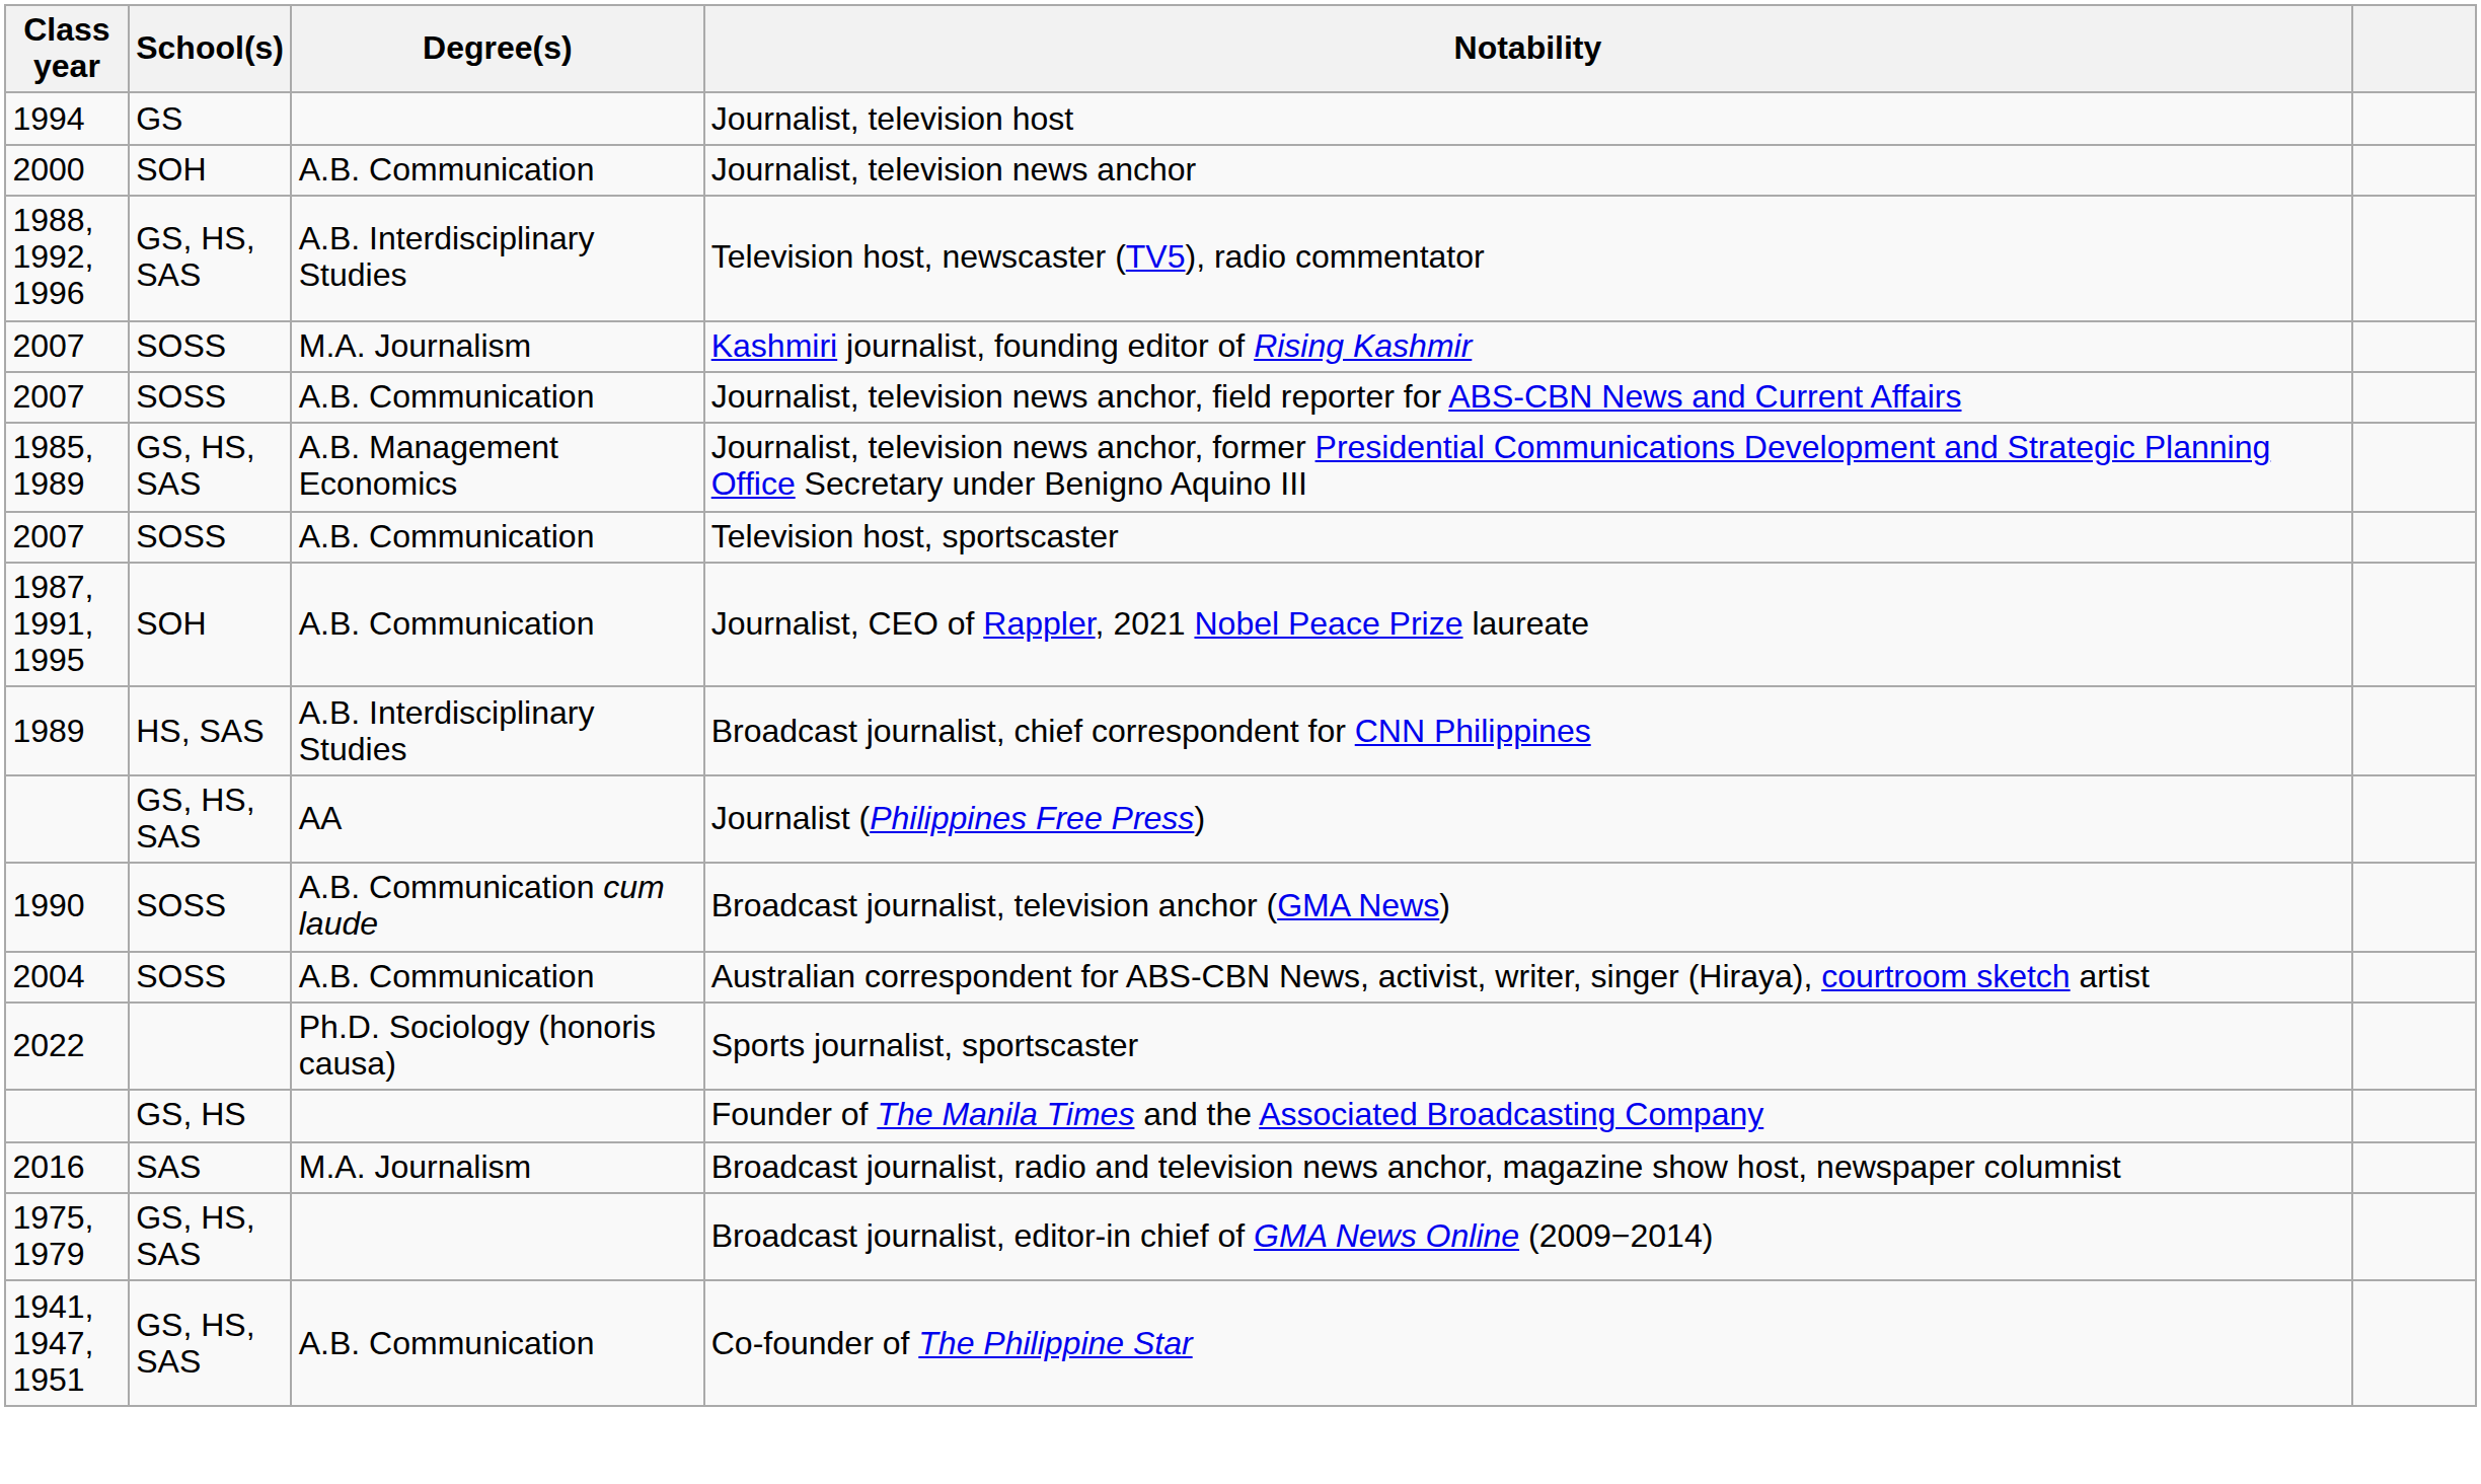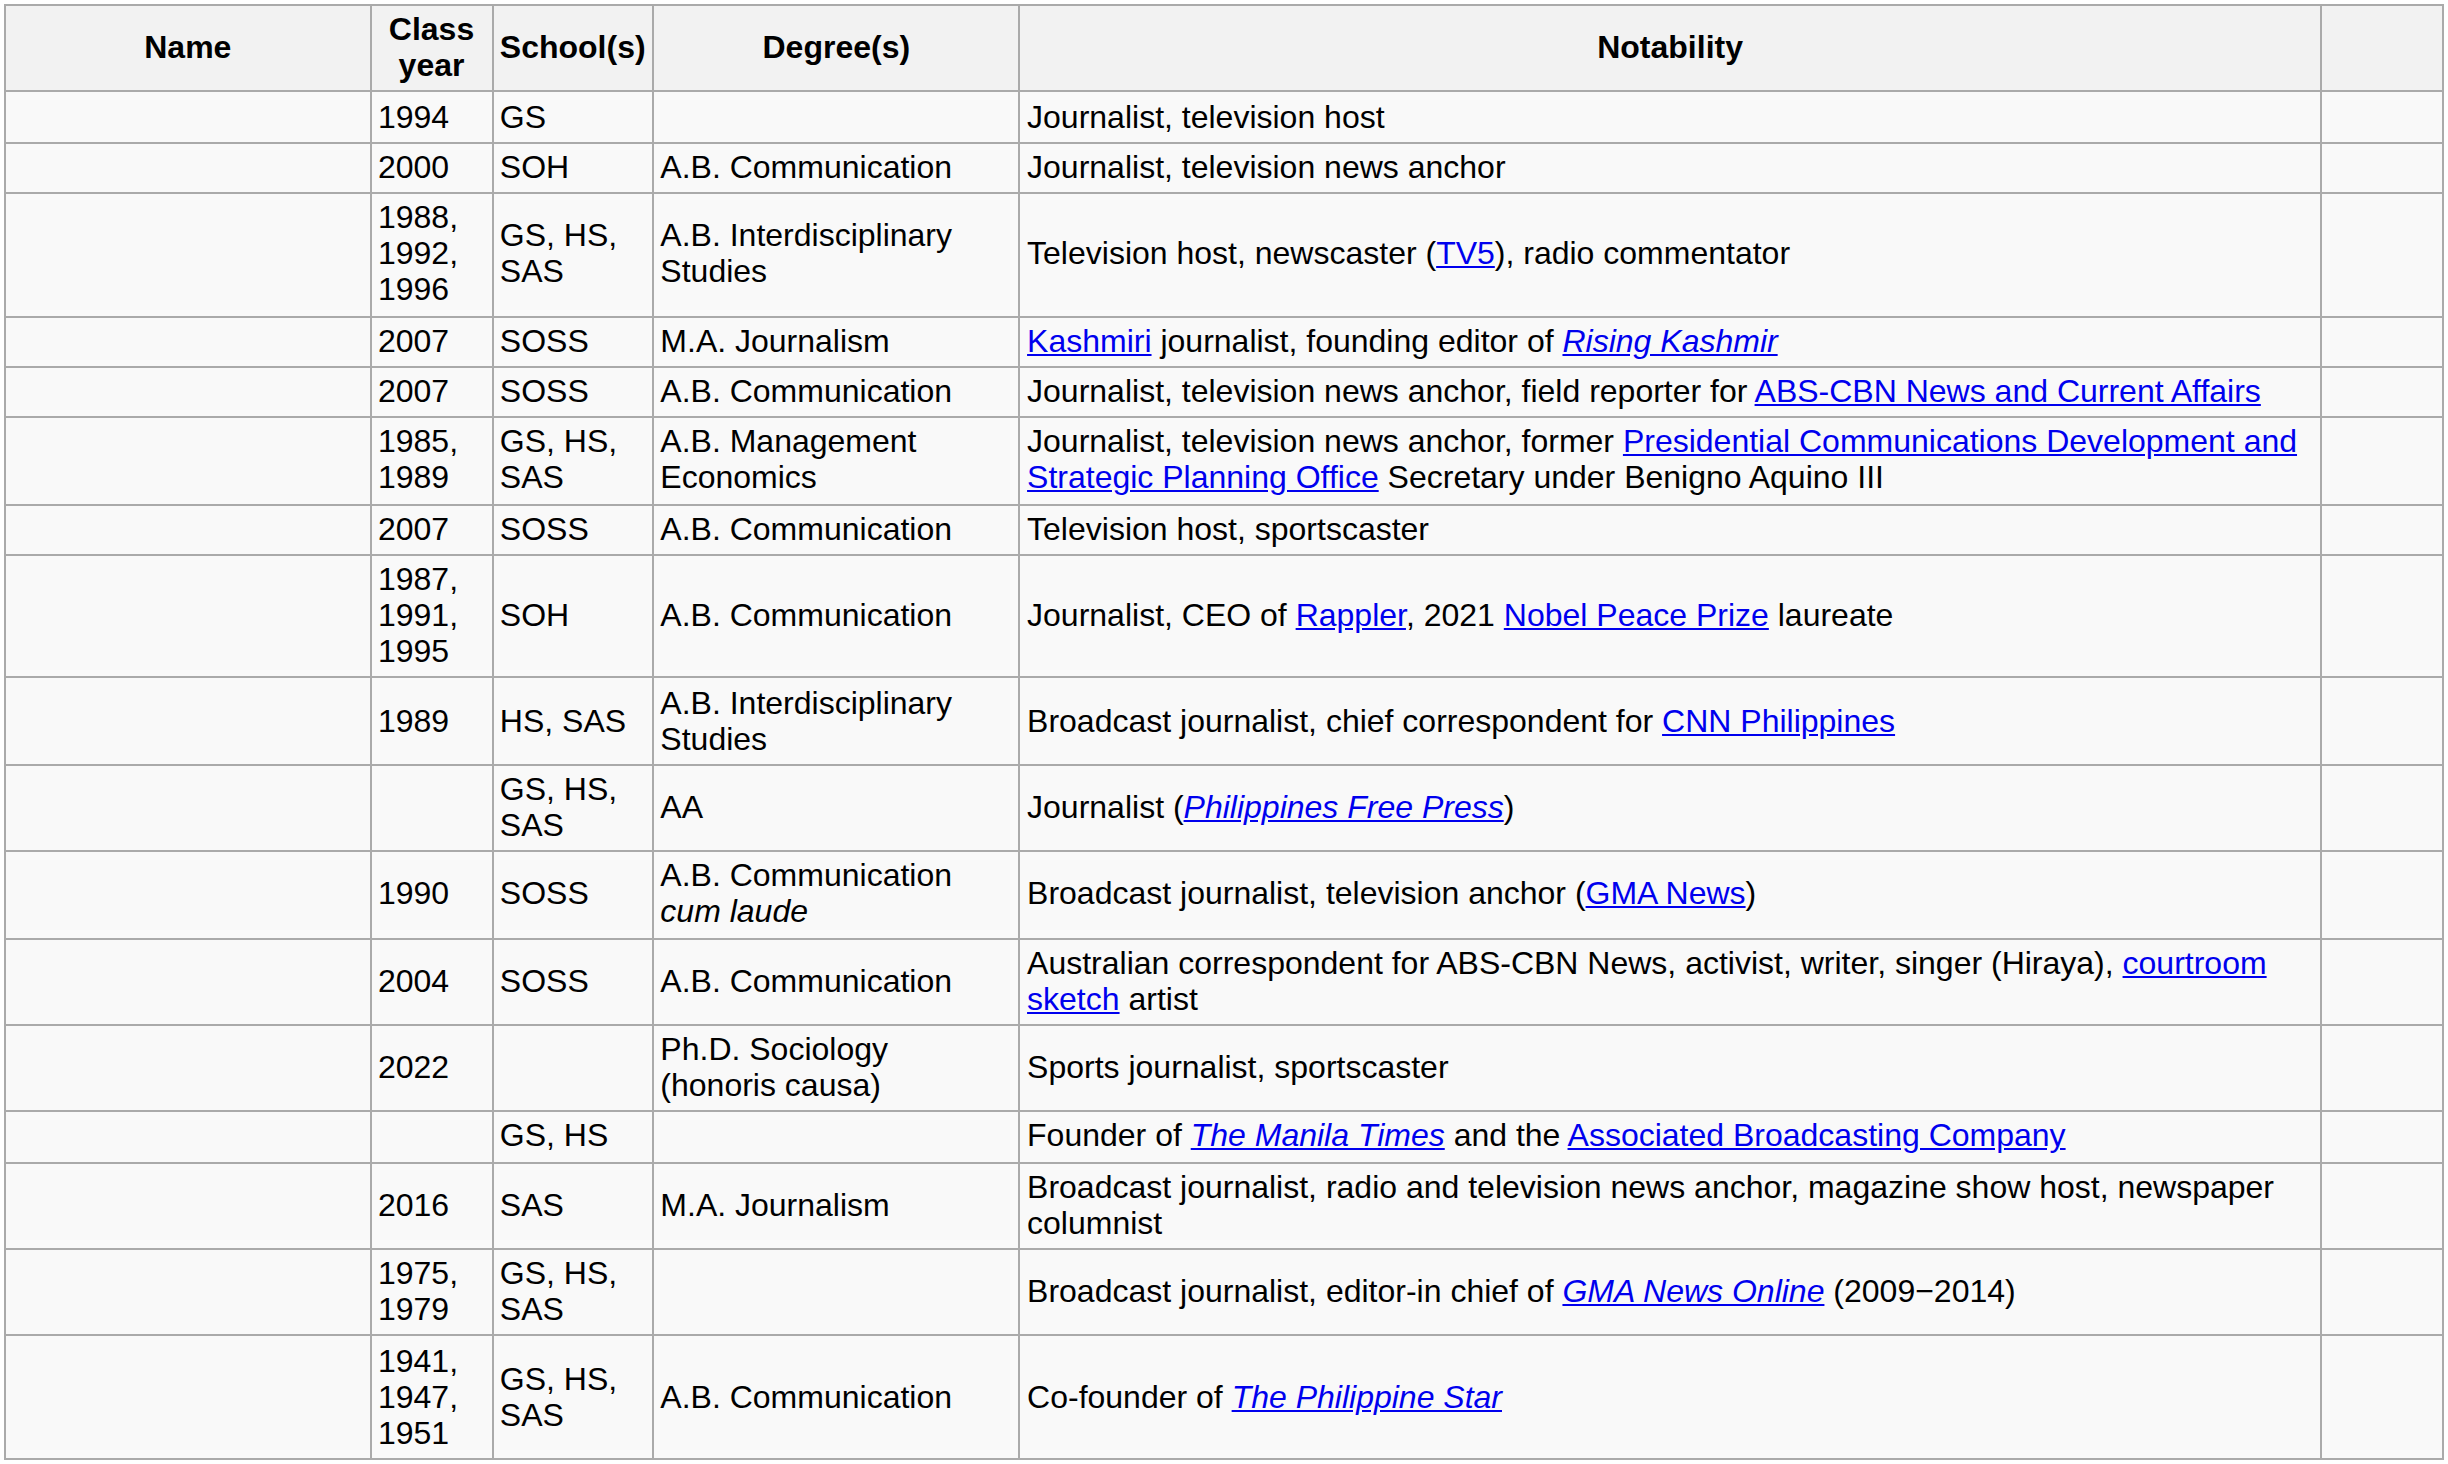 <table class="wikitable sortable" style="width:77%">
 <tr>
+<th style="width:15%;">Name</th>
 <th style="width:5%;">Class year</th>
 <th style="width:5%;">School(s)</th>
 <th>Degree(s)</th>
 <th style="width:*;" class="unsortable">Notability</th>
 <th style="width:5%;" class="unsortable"></th>
 </tr>
 <tr>
+<td></td>
 <td>1994</td>
 <td>GS</td>
 <td></td>
 <td>Journalist, television host</td>
 <td></td>
 </tr>
 <tr>
+<td></td>
 <td>2000</td>
 <td>SOH</td>
 <td>A.B. Communication</td>
 <td>Journalist, television news anchor</td>
 <td></td>
 </tr>
 <tr>
+<td></td>
 <td>1988, 1992, 1996</td>
 <td>GS, HS, SAS</td>
 <td>A.B. Interdisciplinary Studies</td>
 <td>Television host, newscaster (<a href='#'>TV5</a>), radio commentator</td>
 <td></td>
 </tr>
 <tr>
+<td></td>
 <td>2007</td>
 <td>SOSS</td>
 <td>M.A. Journalism</td>
 <td><a href='#'>Kashmiri</a> journalist, founding editor of <em><a href='#'>Rising Kashmir</a></em></td>
 <td></td>
 </tr>
 <tr>
+<td></td>
 <td>2007</td>
 <td>SOSS</td>
 <td>A.B. Communication</td>
 <td>Journalist, television news anchor, field reporter for <a href='#'>ABS-CBN News and Current Affairs</a></td>
 <td></td>
 </tr>
 <tr>
+<td></td>
 <td>1985, 1989</td>
 <td>GS, HS, SAS</td>
 <td>A.B. Management Economics</td>
 <td>Journalist, television news anchor, former <a href='#'>Presidential Communications Development and Strategic Planning Office</a> Secretary under Benigno Aquino III</td>
 <td></td>
 </tr>
 <tr>
+<td></td>
 <td>2007</td>
 <td>SOSS</td>
 <td>A.B. Communication</td>
 <td>Television host, sportscaster</td>
 <td></td>
 </tr>
 <tr>
+<td></td>
 <td>1987, 1991, 1995</td>
 <td>SOH</td>
 <td>A.B. Communication</td>
 <td>Journalist, CEO of <a href='#'>Rappler</a>, 2021 <a href='#'>Nobel Peace Prize</a> laureate</td>
 <td></td>
 </tr>
 <tr>
+<td></td>
 <td>1989</td>
 <td>HS, SAS</td>
 <td>A.B. Interdisciplinary Studies</td>
 <td>Broadcast journalist, chief correspondent for <a href='#'>CNN Philippines</a></td>
 <td></td>
 </tr>
 <tr>
 <td></td>
+<td></td>
 <td>GS, HS, SAS</td>
 <td>AA</td>
 <td>Journalist (<em><a href='#'>Philippines Free Press</a></em>)</td>
 <td></td>
 </tr>
 <tr>
+<td></td>
 <td>1990</td>
 <td>SOSS</td>
 <td>A.B. Communication <em>cum laude</em></td>
 <td>Broadcast journalist, television anchor (<a href='#'>GMA News</a>)</td>
 <td></td>
 </tr>
 <tr>
+<td></td>
 <td>2004</td>
 <td>SOSS</td>
 <td>A.B. Communication</td>
 <td>Australian correspondent for ABS-CBN News, activist, writer, singer (Hiraya), <a href='#'>courtroom sketch</a> artist</td>
 <td></td>
 </tr>
 <tr>
+<td></td>
 <td>2022</td>
 <td></td>
 <td>Ph.D. Sociology (honoris causa)</td>
 <td>Sports journalist, sportscaster</td>
 <td></td>
 </tr>
 <tr>
 <td></td>
+<td></td>
 <td>GS, HS</td>
 <td></td>
 <td>Founder of <em><a href='#'>The Manila Times</a></em> and the <a href='#'>Associated Broadcasting Company</a></td>
 <td></td>
 </tr>
 <tr>
+<td></td>
 <td>2016</td>
 <td>SAS</td>
 <td>M.A. Journalism</td>
 <td>Broadcast journalist, radio and television news anchor, magazine show host, newspaper columnist</td>
 <td></td>
 </tr>
 <tr>
+<td></td>
 <td>1975, 1979</td>
 <td>GS, HS, SAS</td>
 <td></td>
 <td>Broadcast journalist, editor-in chief of <em><a href='#'>GMA News Online</a></em> (2009−2014)</td>
 <td></td>
 </tr>
 <tr>
+<td></td>
 <td>1941, 1947, 1951</td>
 <td>GS, HS, SAS</td>
 <td>A.B. Communication</td>
 <td>Co-founder of <em><a href='#'>The Philippine Star</a></em></td>
 <td></td>
 </tr>
 </table>
